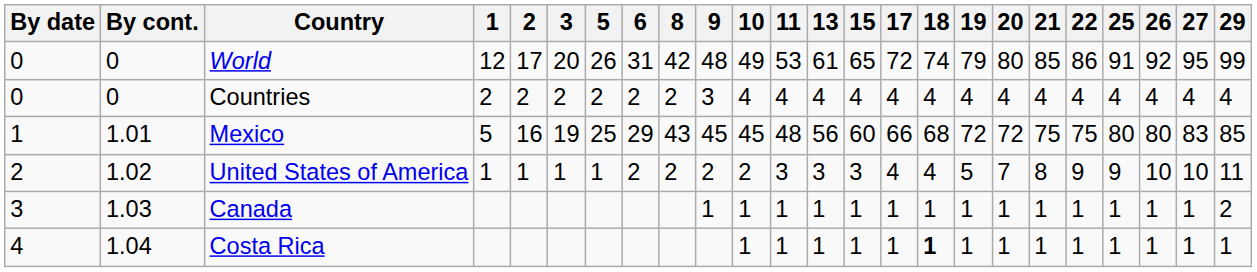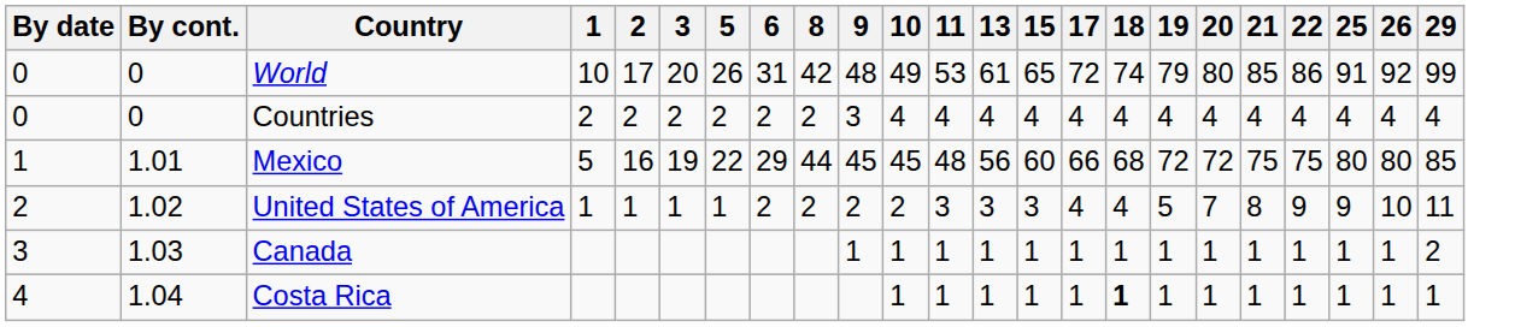 <table class="wikitable sortable" align="center">
 <tr>
 <th>By date</th>
 <th>By cont.</th>
 <th>Country</th>
 <th>1</th>
 <th>2</th>
 <th>3</th>
 <th>5</th>
 <th>6</th>
 <th>8</th>
 <th>9</th>
 <th>10</th>
 <th>11</th>
 <th>13</th>
 <th>15</th>
 <th>17</th>
 <th>18</th>
 <th>19</th>
 <th>20</th>
 <th>21</th>
 <th>22</th>
 <th>25</th>
 <th>26</th>
-<th>27</th>
 <th>29</th>
 </tr>
 <tr>
 <td>0</td>
 <td>0</td>
 <td> <em><a href='#'>World</a></em></td>
-<td>12</td>
+<td>10</td>
 <td>17</td>
 <td>20</td>
 <td>26</td>
 <td>31</td>
 <td>42</td>
 <td>48</td>
 <td>49</td>
 <td>53</td>
 <td>61</td>
 <td>65</td>
 <td>72</td>
 <td>74</td>
 <td>79</td>
 <td>80</td>
 <td>85</td>
 <td>86</td>
 <td>91</td>
 <td>92</td>
-<td>95</td>
 <td>99</td>
 </tr>
 <tr>
 <td>0</td>
 <td>0</td>
 <td>Countries</td>
 <td>2</td>
 <td>2</td>
 <td>2</td>
 <td>2</td>
 <td>2</td>
 <td>2</td>
 <td>3</td>
 <td>4</td>
 <td>4</td>
 <td>4</td>
 <td>4</td>
 <td>4</td>
 <td>4</td>
 <td>4</td>
 <td>4</td>
 <td>4</td>
 <td>4</td>
 <td>4</td>
 <td>4</td>
 <td>4</td>
-<td>4</td>
 </tr>
 <tr>
 <td>1</td>
 <td>1.01</td>
 <td> <a href='#'>Mexico</a></td>
 <td>5</td>
 <td>16</td>
 <td>19</td>
-<td>25</td>
+<td>22</td>
 <td>29</td>
-<td>43</td>
+<td>44</td>
 <td>45</td>
 <td>45</td>
 <td>48</td>
 <td>56</td>
 <td>60</td>
 <td>66</td>
 <td>68</td>
 <td>72</td>
 <td>72</td>
 <td>75</td>
 <td>75</td>
 <td>80</td>
 <td>80</td>
-<td>83</td>
 <td>85</td>
 </tr>
 <tr>
 <td>2</td>
 <td>1.02</td>
 <td> <a href='#'>United States of America</a></td>
 <td>1</td>
 <td>1</td>
 <td>1</td>
 <td>1</td>
 <td>2</td>
 <td>2</td>
 <td>2</td>
 <td>2</td>
 <td>3</td>
 <td>3</td>
 <td>3</td>
 <td>4</td>
 <td>4</td>
 <td>5</td>
 <td>7</td>
 <td>8</td>
 <td>9</td>
 <td>9</td>
 <td>10</td>
-<td>10</td>
 <td>11</td>
 </tr>
 <tr>
 <td>3</td>
 <td>1.03</td>
 <td> <a href='#'>Canada</a></td>
 <td></td>
 <td></td>
 <td></td>
 <td></td>
 <td></td>
 <td></td>
-<td>1</td>
 <td>1</td>
 <td>1</td>
 <td>1</td>
 <td>1</td>
 <td>1</td>
 <td>1</td>
 <td>1</td>
 <td>1</td>
 <td>1</td>
 <td>1</td>
 <td>1</td>
 <td>1</td>
 <td>1</td>
 <td>2</td>
 </tr>
 <tr>
 <td>4</td>
 <td>1.04</td>
 <td> <a href='#'>Costa Rica</a></td>
 <td></td>
 <td></td>
 <td></td>
 <td></td>
 <td></td>
 <td></td>
 <td></td>
 <td>1</td>
 <td>1</td>
 <td>1</td>
 <td>1</td>
 <td>1</td>
 <td><strong>1</strong></td>
 <td>1</td>
 <td>1</td>
 <td>1</td>
 <td>1</td>
 <td>1</td>
 <td>1</td>
 <td>1</td>
-<td>1</td>
 </tr>
 </table>
